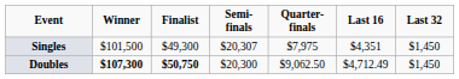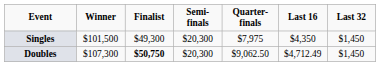 <table class="wikitable" style="font-size:90%; text-align:center">
 <tr>
 <td width="104px"><strong>Event</strong></td>
 <td width="68px"><strong>Winner</strong></td>
 <td width="68px"><strong>Finalist</strong></td>
 <td width="68px"><strong>Semi-finals</strong></td>
 <td width="80px"><strong>Quarter-finals</strong></td>
 <td width="68px"><strong>Last 16</strong></td>
 <td width="68px"><strong>Last 32</strong></td>
 </tr>
 <tr>
 <td bgcolor="#dfe2e9"><strong>Singles</strong></td>
 <td>$101,500</td>
 <td>$49,300</td>
-<td>$20,307</td>
+<td>$20,300</td>
 <td>$7,975</td>
-<td>$4,351</td>
+<td>$4,350</td>
 <td>$1,450</td>
 </tr>
 <tr>
 <td bgcolor="#dfe2e9"><strong>Doubles</strong></td>
-<td><strong>$107,300</strong></td>
+<td>$107,300</td>
 <td><strong>$50,750</strong></td>
 <td>$20,300</td>
 <td>$9,062.50</td>
 <td>$4,712.49</td>
 <td>$1,450</td>
 </tr>
 </table>
